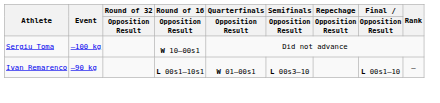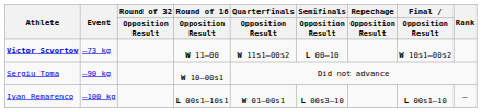 <table class=wikitable style=font-size:90%;text-align:center>
 <tr>
 <th rowspan="2">Athlete</th>
 <th rowspan="2">Event</th>
 <th>Round of 32</th>
 <th>Round of 16</th>
 <th>Quarterfinals</th>
 <th>Semifinals</th>
 <th>Repechage</th>
 <th>Final / </th>
 <th rowspan=2>Rank</th>
 </tr>
 <tr style="font-size:95%">
 <th>Opposition<br>Result</th>
 <th>Opposition<br>Result</th>
 <th>Opposition<br>Result</th>
 <th>Opposition<br>Result</th>
 <th>Opposition<br>Result</th>
 <th>Opposition<br>Result</th>
 </tr>
 <tr>
+<td align=left><strong><a href='#'>Victor Scvortov</a></strong></td>
+<td align=left><a href='#'>–73 kg</a></td>
+<td></td>
+<td><br><strong>W</strong> 11–00</td>
+<td><br><strong>W</strong> 11s1–00s2</td>
+<td><br><strong>L</strong> 00–10</td>
+<td></td>
+<td><br><strong>W</strong> 10s1–00s2</td>
+<td></td>
+</tr>
+<tr>
 <td align=left><a href='#'>Sergiu Toma</a></td>
-<td align=left><a href='#'>–100 kg</a></td>
+<td align=left><a href='#'>–90 kg</a></td>
 <td></td>
 <td><br><strong>W</strong> 10–00s1</td>
 <td colspan=5>Did not advance</td>
 </tr>
 <tr>
 <td align=left><a href='#'>Ivan Remarenco</a></td>
-<td align=left><a href='#'>–90 kg</a></td>
+<td align=left><a href='#'>–100 kg</a></td>
 <td></td>
 <td><br><strong>L</strong> 00s1–10s1</td>
 <td><br><strong>W</strong> 01–00s1</td>
 <td><br><strong>L</strong> 00s3–10</td>
 <td></td>
 <td><br><strong>L</strong> 00s1–10</td>
 <td>–</td>
 </tr>
 </table>
